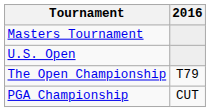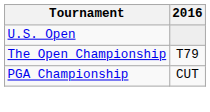 <table class="wikitable" style="font-size:95%;text-align:center;">
 <tr>
 <th>Tournament</th>
 <th>2016</th>
-</tr>
-<tr>
-<td align=left><a href='#'>Masters Tournament</a></td>
-<td style="background:#eeeeee;"></td>
 </tr>
 <tr>
 <td align=left><a href='#'>U.S. Open</a></td>
 <td style="background:#eeeeee;"></td>
 </tr>
 <tr>
 <td align=left><a href='#'>The Open Championship</a></td>
 <td>T79</td>
 </tr>
 <tr>
 <td align=left><a href='#'>PGA Championship</a></td>
 <td>CUT</td>
 </tr>
 </table>
